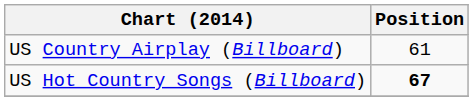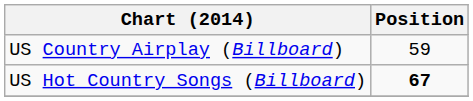 <table class="wikitable sortable">
 <tr>
 <th scope="col">Chart (2014)</th>
 <th scope="col">Position</th>
 </tr>
 <tr>
 <td>US <a href='#'>Country Airplay</a> (<em><a href='#'>Billboard</a></em>)</td>
-<td align="center">61</td>
+<td align="center">59</td>
 </tr>
 <tr>
 <td>US <a href='#'>Hot Country Songs</a> (<em><a href='#'>Billboard</a></em>)</td>
 <td align="center"><strong>67</strong></td>
 </tr>
 <tr>
 </tr>
 </table>
